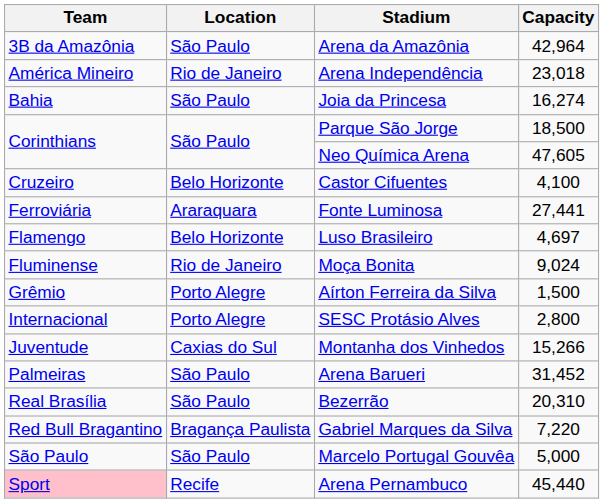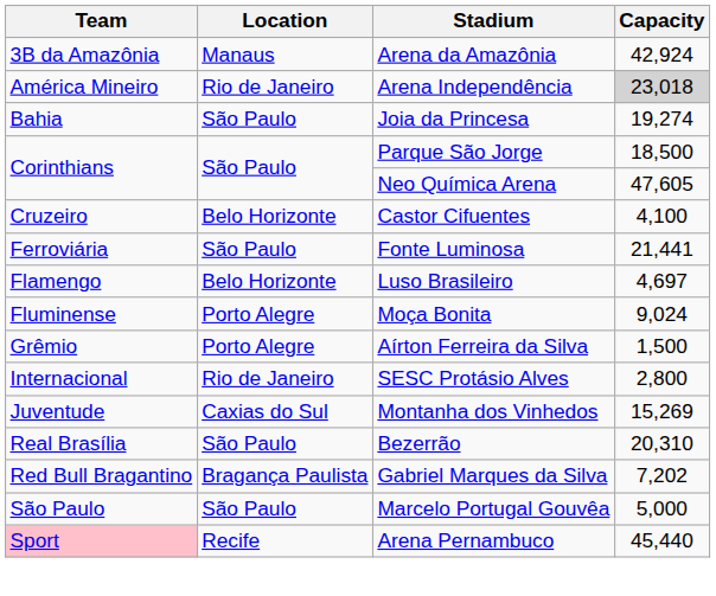 <table class="wikitable sortable" style="text-align: left;">
 <tr>
 <th>Team</th>
 <th>Location</th>
 <th>Stadium</th>
 <th>Capacity</th>
 </tr>
 <tr>
 <td> <a href='#'>3B da Amazônia</a></td>
-<td><a href='#'>São Paulo</a></td>
+<td><a href='#'>Manaus</a></td>
 <td><a href='#'>Arena da Amazônia</a></td>
-<td align=center>42,964</td>
+<td align=center>42,924</td>
 </tr>
 <tr>
 <td> <a href='#'>América Mineiro</a></td>
 <td><a href='#'>Rio de Janeiro</a></td>
 <td><a href='#'>Arena Independência</a></td>
-<td align=center>23,018</td>
+<td align=center style="background: lightgrey;">23,018</td>
 </tr>
 <tr>
 <td> <a href='#'>Bahia</a></td>
 <td><a href='#'>São Paulo</a></td>
 <td><a href='#'>Joia da Princesa</a> </td>
-<td align=center>16,274</td>
+<td align=center>19,274</td>
 </tr>
 <tr>
 <td rowspan=2> <a href='#'>Corinthians</a></td>
 <td rowspan=2><a href='#'>São Paulo</a></td>
 <td><a href='#'>Parque São Jorge</a></td>
 <td align=center>18,500</td>
 </tr>
 <tr>
 <td><a href='#'>Neo Química Arena</a></td>
 <td align=center>47,605</td>
 </tr>
 <tr>
 <td> <a href='#'>Cruzeiro</a></td>
 <td><a href='#'>Belo Horizonte</a></td>
 <td><a href='#'>Castor Cifuentes</a> </td>
 <td align=center>4,100</td>
 </tr>
 <tr>
 <td> <a href='#'>Ferroviária</a></td>
-<td><a href='#'>Araraquara</a></td>
+<td><a href='#'>São Paulo</a></td>
 <td><a href='#'>Fonte Luminosa</a></td>
-<td align=center>27,441</td>
+<td align=center>21,441</td>
 </tr>
 <tr>
 <td> <a href='#'>Flamengo</a></td>
 <td><a href='#'>Belo Horizonte</a></td>
 <td><a href='#'>Luso Brasileiro</a></td>
 <td align=center>4,697</td>
 </tr>
 <tr>
 <td> <a href='#'>Fluminense</a></td>
-<td><a href='#'>Rio de Janeiro</a></td>
+<td><a href='#'>Porto Alegre</a></td>
 <td><a href='#'>Moça Bonita</a></td>
 <td align=center>9,024</td>
 </tr>
 <tr>
 <td> <a href='#'>Grêmio</a></td>
 <td><a href='#'>Porto Alegre</a></td>
 <td><a href='#'>Aírton Ferreira da Silva</a> </td>
 <td align=center>1,500</td>
 </tr>
 <tr>
 <td> <a href='#'>Internacional</a></td>
-<td><a href='#'>Porto Alegre</a></td>
+<td><a href='#'>Rio de Janeiro</a></td>
 <td><a href='#'>SESC Protásio Alves</a></td>
 <td align=center>2,800</td>
 </tr>
 <tr>
 <td> <a href='#'>Juventude</a></td>
 <td><a href='#'>Caxias do Sul</a></td>
 <td><a href='#'>Montanha dos Vinhedos</a> </td>
-<td align=center>15,266</td>
-</tr>
-<tr>
-<td> <a href='#'>Palmeiras</a></td>
-<td><a href='#'>São Paulo</a></td>
-<td><a href='#'>Arena Barueri</a> </td>
-<td align=center>31,452</td>
+<td align=center>15,269</td>
 </tr>
 <tr>
 <td> <a href='#'>Real Brasília</a></td>
 <td><a href='#'>São Paulo</a></td>
 <td><a href='#'>Bezerrão</a> </td>
 <td align=center>20,310</td>
 </tr>
 <tr>
 <td> <a href='#'>Red Bull Bragantino</a></td>
 <td><a href='#'>Bragança Paulista</a></td>
 <td><a href='#'>Gabriel Marques da Silva</a> </td>
-<td align=center>7,220</td>
+<td align=center>7,202</td>
 </tr>
 <tr>
 <td> <a href='#'>São Paulo</a></td>
 <td><a href='#'>São Paulo</a></td>
 <td><a href='#'>Marcelo Portugal Gouvêa</a> </td>
 <td align=center>5,000</td>
 </tr>
 <tr>
 <td style="background: pink;"> <a href='#'>Sport</a></td>
 <td><a href='#'>Recife</a></td>
 <td><a href='#'>Arena Pernambuco</a>  </td>
 <td align=center>45,440</td>
 </tr>
 </table>
